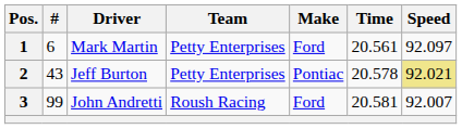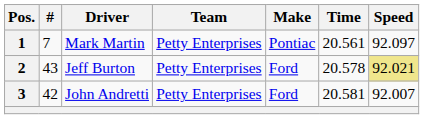 <table class="wikitable" style="font-size:95%">
 <tr>
 <th>Pos.</th>
 <th>#</th>
 <th>Driver</th>
 <th>Team</th>
 <th>Make</th>
 <th>Time</th>
 <th>Speed</th>
 </tr>
 <tr>
 <th>1</th>
-<td>6</td>
+<td>7</td>
 <td><a href='#'>Mark Martin</a></td>
 <td><a href='#'>Petty Enterprises</a></td>
-<td><a href='#'>Ford</a></td>
+<td><a href='#'>Pontiac</a></td>
 <td>20.561</td>
 <td>92.097</td>
 </tr>
 <tr>
 <th>2</th>
 <td>43</td>
 <td><a href='#'>Jeff Burton</a></td>
 <td><a href='#'>Petty Enterprises</a></td>
-<td><a href='#'>Pontiac</a></td>
+<td><a href='#'>Ford</a></td>
 <td>20.578</td>
 <td style="background: khaki;">92.021</td>
 </tr>
 <tr>
 <th>3</th>
-<td>99</td>
+<td>42</td>
 <td><a href='#'>John Andretti</a></td>
-<td><a href='#'>Roush Racing</a></td>
+<td><a href='#'>Petty Enterprises</a></td>
 <td><a href='#'>Ford</a></td>
 <td>20.581</td>
 <td>92.007</td>
 </tr>
 <tr>
 <th colspan="7"></th>
 </tr>
 </table>
